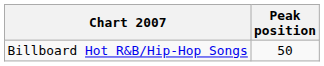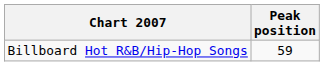 <table class="wikitable">
 <tr>
 <th align="left">Chart 2007</th>
 <th align="center">Peak<br>position</th>
 </tr>
 <tr>
 <td align="left">Billboard <a href='#'>Hot R&B/Hip-Hop Songs</a></td>
-<td align="center">50</td>
+<td align="center">59</td>
 </tr>
 </table>
